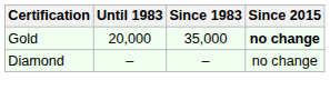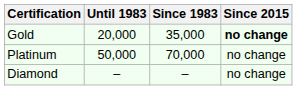 <table class=wikitable>
 <tr>
 <th>Certification</th>
 <th>Until 1983</th>
 <th>Since 1983</th>
 <th>Since 2015</th>
 </tr>
 <tr style="background:honeyDew;">
 <td>Gold</td>
 <td align=center>20,000</td>
 <td align=center>35,000</td>
 <td align=center><strong>no change</strong></td>
 </tr>
 <tr style="background:honeyDew;">
+<td>Platinum</td>
+<td align=center>50,000</td>
+<td align=center>70,000</td>
+<td align=center>no change</td>
+</tr>
+<tr style="background:honeyDew;">
 <td>Diamond</td>
 <td align=center>–</td>
 <td align=center>–</td>
 <td align=center>no change</td>
 </tr>
 </table>
